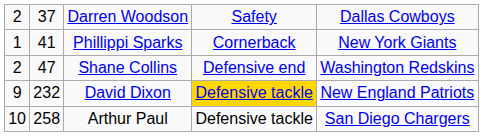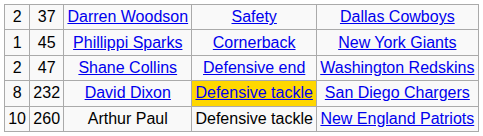 <table class="wikitable" style="text-align:center">
 <tr>
 <td>2</td>
 <td>37</td>
 <td><a href='#'>Darren Woodson</a></td>
 <td><a href='#'>Safety</a></td>
 <td><a href='#'>Dallas Cowboys</a></td>
 </tr>
 <tr>
 <td>1</td>
-<td>41</td>
+<td>45</td>
 <td><a href='#'>Phillippi Sparks</a></td>
 <td><a href='#'>Cornerback</a></td>
 <td><a href='#'>New York Giants</a></td>
 </tr>
 <tr>
 <td>2</td>
 <td>47</td>
 <td><a href='#'>Shane Collins</a></td>
 <td><a href='#'>Defensive end</a></td>
 <td><a href='#'>Washington Redskins</a></td>
 </tr>
 <tr>
-<td>9</td>
+<td>8</td>
 <td>232</td>
 <td><a href='#'>David Dixon</a></td>
 <td style="background: gold;"><a href='#'>Defensive tackle</a></td>
-<td><a href='#'>New England Patriots</a></td>
+<td><a href='#'>San Diego Chargers</a></td>
 </tr>
 <tr>
 <td>10</td>
-<td>258</td>
+<td>260</td>
 <td>Arthur Paul</td>
 <td>Defensive tackle</td>
-<td><a href='#'>San Diego Chargers</a></td>
+<td><a href='#'>New England Patriots</a></td>
 </tr>
 </table>
